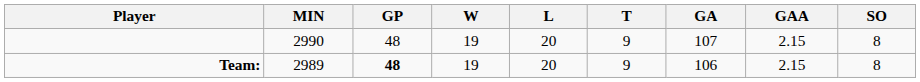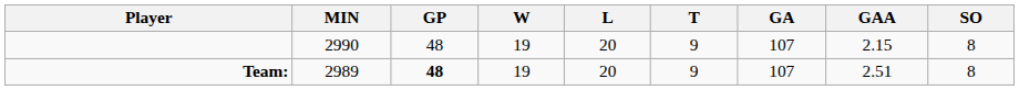 <table class="wikitable sortable" width="60%">
 <tr>
 <th bgcolor="#DDDDFF" width="10%">Player</th>
 <th width="3%" bgcolor="#DDDDFF" title="Minutes played">MIN</th>
 <th width="3%" bgcolor="#DDDDFF" title="Games played in">GP</th>
 <th width="3%" bgcolor="#DDDDFF" title="Wins">W</th>
 <th width="3%" bgcolor="#DDDDFF"title="Losses">L</th>
 <th width="3%" bgcolor="#DDDDFF" title="Ties">T</th>
 <th width="3%" bgcolor="#DDDDFF" title="Goals against">GA</th>
 <th width="3%" bgcolor="#DDDDFF" title="Goals against average">GAA</th>
 <th width="3%" bgcolor="#DDDDFF"title="Shut-outs">SO</th>
 </tr>
 <tr align="center">
 <td align="right"></td>
 <td>2990</td>
 <td>48</td>
 <td>19</td>
 <td>20</td>
 <td>9</td>
 <td>107</td>
 <td>2.15</td>
 <td>8</td>
 </tr>
 <tr align="center">
 <td align="right"><strong>Team:</strong></td>
 <td>2989</td>
 <td><strong>48</strong></td>
 <td>19</td>
 <td>20</td>
 <td>9</td>
-<td>106</td>
-<td>2.15</td>
+<td>107</td>
+<td>2.51</td>
 <td>8</td>
 </tr>
 </table>
